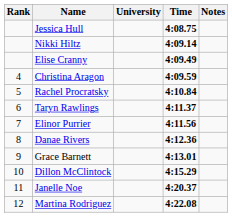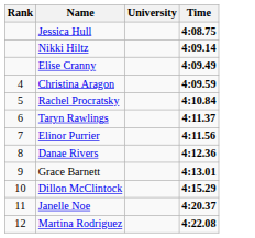 <table class="wikitable sortable" style="text-align:center">
 <tr>
 <th>Rank</th>
 <th>Name</th>
 <th>University</th>
 <th>Time</th>
-<th>Notes</th>
 </tr>
 <tr>
 <td></td>
 <td align=left> <a href='#'>Jessica Hull</a></td>
 <td></td>
 <td><strong>4:08.75</strong></td>
-<td></td>
 </tr>
 <tr>
 <td></td>
 <td align=left><a href='#'>Nikki Hiltz</a></td>
 <td></td>
 <td><strong>4:09.14</strong></td>
-<td></td>
 </tr>
 <tr>
 <td></td>
 <td align=left><a href='#'>Elise Cranny</a></td>
 <td></td>
 <td><strong>4:09.49</strong></td>
-<td></td>
 </tr>
 <tr>
 <td>4</td>
 <td align=left><a href='#'>Christina Aragon</a></td>
 <td></td>
 <td><strong>4:09.59</strong></td>
-<td></td>
 </tr>
 <tr>
 <td>5</td>
 <td align=left><a href='#'>Rachel Procratsky</a></td>
 <td></td>
 <td><strong>4:10.84</strong></td>
-<td></td>
 </tr>
 <tr>
 <td>6</td>
 <td align=left><a href='#'>Taryn Rawlings</a></td>
 <td></td>
 <td><strong>4:11.37</strong></td>
-<td></td>
 </tr>
 <tr>
 <td>7</td>
 <td align=left><a href='#'>Elinor Purrier</a></td>
 <td></td>
 <td><strong>4:11.56</strong></td>
-<td></td>
 </tr>
 <tr>
 <td>8</td>
 <td align=left><a href='#'>Danae Rivers</a></td>
 <td></td>
 <td><strong>4:12.36</strong></td>
-<td></td>
 </tr>
 <tr>
 <td>9</td>
 <td align=left>Grace Barnett</td>
 <td></td>
 <td><strong>4:13.01</strong></td>
-<td></td>
 </tr>
 <tr>
 <td>10</td>
 <td align=left><a href='#'>Dillon McClintock</a></td>
 <td></td>
 <td><strong>4:15.29</strong></td>
-<td></td>
 </tr>
 <tr>
 <td>11</td>
 <td align=left><a href='#'>Janelle Noe</a></td>
 <td></td>
 <td><strong>4:20.37</strong></td>
-<td></td>
 </tr>
 <tr>
 <td>12</td>
 <td align=left> <a href='#'>Martina Rodriguez</a></td>
 <td></td>
 <td><strong>4:22.08</strong></td>
-<td></td>
 </tr>
 </table>
